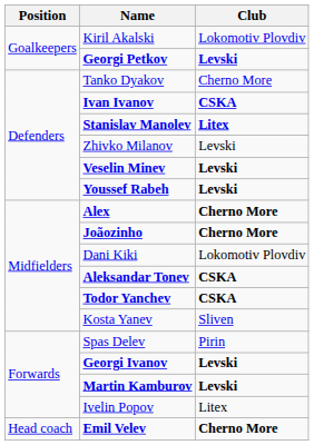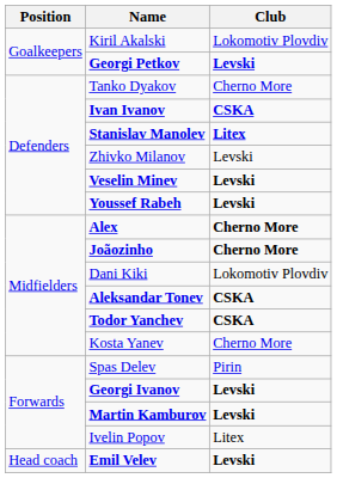 <table class="wikitable" border="1">
 <tr>
 <th>Position</th>
 <th>Name</th>
 <th>Club</th>
 </tr>
 <tr>
 <td rowspan="2"><a href='#'>Goalkeepers</a></td>
 <td><a href='#'>Kiril Akalski</a></td>
 <td><a href='#'>Lokomotiv Plovdiv</a></td>
 </tr>
 <tr>
 <td><strong><a href='#'>Georgi Petkov</a></strong></td>
 <td><strong><a href='#'>Levski</a></strong></td>
 </tr>
 <tr>
 <td rowspan="6"><a href='#'>Defenders</a></td>
 <td><a href='#'>Tanko Dyakov</a></td>
 <td><a href='#'>Cherno More</a></td>
 </tr>
 <tr>
 <td><strong><a href='#'>Ivan Ivanov</a></strong></td>
 <td><strong><a href='#'>CSKA</a></strong></td>
 </tr>
 <tr>
 <td><strong><a href='#'>Stanislav Manolev</a></strong></td>
 <td><strong><a href='#'>Litex</a></strong></td>
 </tr>
 <tr>
 <td><a href='#'>Zhivko Milanov</a></td>
 <td>Levski</td>
 </tr>
 <tr>
 <td><strong><a href='#'>Veselin Minev</a></strong></td>
 <td><strong>Levski</strong></td>
 </tr>
 <tr>
 <td><strong><a href='#'>Youssef Rabeh</a></strong></td>
 <td><strong>Levski</strong></td>
 </tr>
 <tr>
 <td rowspan="6"><a href='#'>Midfielders</a></td>
 <td><strong><a href='#'>Alex</a></strong></td>
 <td><strong>Cherno More</strong></td>
 </tr>
 <tr>
 <td><strong><a href='#'>Joãozinho</a></strong></td>
 <td><strong>Cherno More</strong></td>
 </tr>
 <tr>
 <td><a href='#'>Dani Kiki</a></td>
 <td>Lokomotiv Plovdiv</td>
 </tr>
 <tr>
 <td><strong><a href='#'>Aleksandar Tonev</a></strong></td>
 <td><strong>CSKA</strong></td>
 </tr>
 <tr>
 <td><strong><a href='#'>Todor Yanchev</a></strong></td>
 <td><strong>CSKA</strong></td>
 </tr>
 <tr>
 <td><a href='#'>Kosta Yanev</a></td>
-<td><a href='#'>Sliven</a></td>
+<td><a href='#'>Cherno More</a></td>
 </tr>
 <tr>
 <td rowspan="4"><a href='#'>Forwards</a></td>
 <td><a href='#'>Spas Delev</a></td>
 <td><a href='#'>Pirin</a></td>
 </tr>
 <tr>
 <td><strong><a href='#'>Georgi Ivanov</a></strong></td>
 <td><strong>Levski</strong></td>
 </tr>
 <tr>
 <td><strong><a href='#'>Martin Kamburov</a></strong></td>
 <td><strong>Levski</strong></td>
 </tr>
 <tr>
 <td><a href='#'>Ivelin Popov</a></td>
 <td>Litex</td>
 </tr>
 <tr>
 <td><a href='#'>Head coach</a></td>
 <td><strong><a href='#'>Emil Velev</a></strong></td>
-<td><strong>Cherno More</strong></td>
+<td><strong>Levski</strong></td>
 </tr>
 </table>
